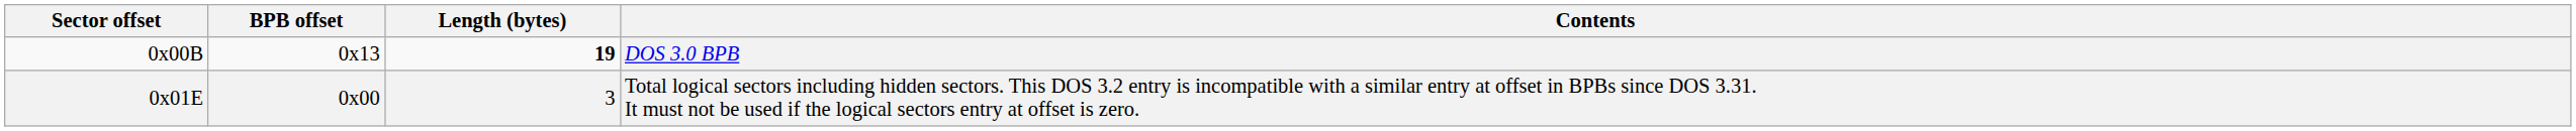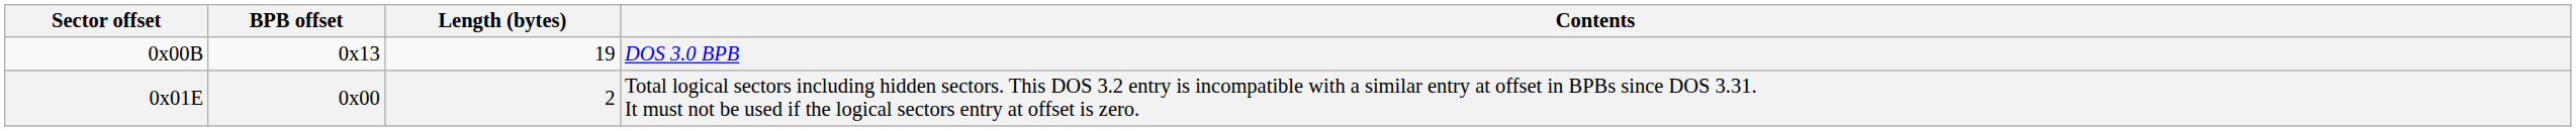 <table class="wikitable" width="100%">
 <tr>
 <th>Sector offset</th>
 <th>BPB offset</th>
 <th>Length (bytes)</th>
 <th>Contents</th>
 </tr>
 <tr>
 <td style="text-align:right;">0x00B</td>
 <td style="text-align:right;">0x13</td>
-<td style="text-align:right;"><strong>19</strong></td>
+<td style="text-align:right;">19</td>
 <td style="background:#F2F2F2"><em><a href='#'>DOS 3.0 BPB</a></em></td>
 </tr>
 <tr style="background:#F2F2F2">
 <td style="text-align:right;">0x01E</td>
 <td style="text-align:right;">0x00</td>
-<td style="text-align:right;">3</td>
+<td style="text-align:right;">2</td>
 <td>Total logical sectors including hidden sectors. This DOS 3.2 entry is incompatible with a similar entry at offset  in BPBs since DOS 3.31.<br>It must not be used if the logical sectors entry at offset  is zero.</td>
 </tr>
 </table>
